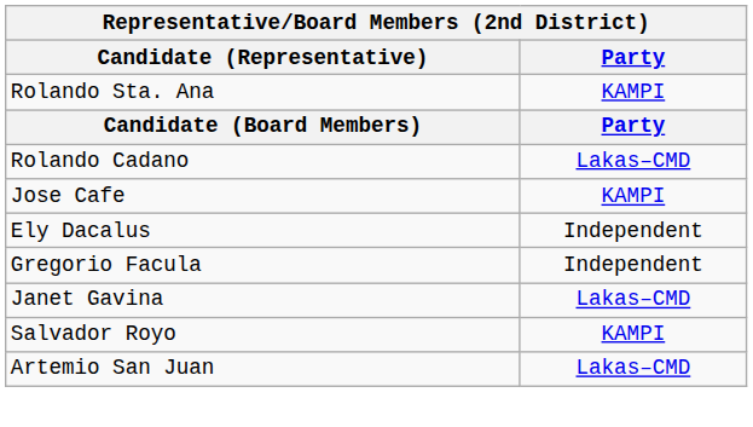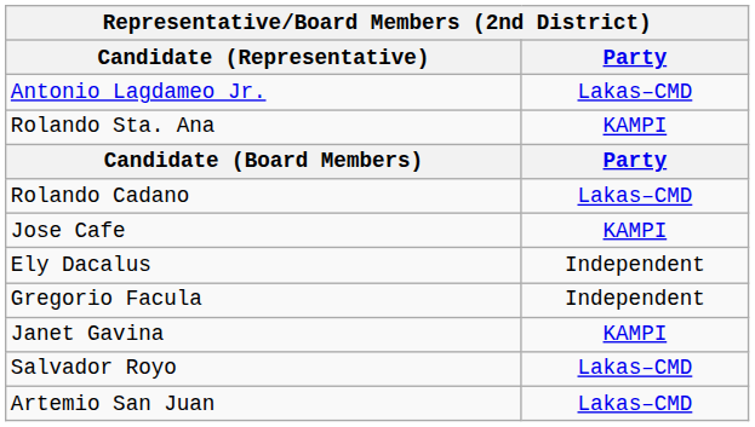 <table class="wikitable" style="width:35em">
 <tr>
 <th colspan=2>Representative/Board Members (2nd District)</th>
 </tr>
 <tr>
 <th>Candidate (Representative)</th>
 <th><a href='#'>Party</a></th>
+</tr>
+<tr>
+<td><a href='#'>Antonio Lagdameo Jr.</a></td>
+<td align="center"><a href='#'>Lakas–CMD</a></td>
 </tr>
 <tr>
 <td>Rolando Sta. Ana</td>
 <td align="center"><a href='#'>KAMPI</a></td>
 </tr>
 <tr>
 <th>Candidate (Board Members)</th>
 <th><a href='#'>Party</a></th>
 </tr>
 <tr>
 <td>Rolando Cadano</td>
 <td align="center"><a href='#'>Lakas–CMD</a></td>
 </tr>
 <tr>
 <td>Jose Cafe</td>
 <td align="center"><a href='#'>KAMPI</a></td>
 </tr>
 <tr>
 <td>Ely Dacalus</td>
 <td align="center">Independent</td>
 </tr>
 <tr>
 <td>Gregorio Facula</td>
 <td align="center">Independent</td>
 </tr>
 <tr>
 <td>Janet Gavina</td>
-<td align="center"><a href='#'>Lakas–CMD</a></td>
+<td align="center"><a href='#'>KAMPI</a></td>
 </tr>
 <tr>
 <td>Salvador Royo</td>
-<td align="center"><a href='#'>KAMPI</a></td>
+<td align="center"><a href='#'>Lakas–CMD</a></td>
 </tr>
 <tr>
 <td>Artemio San Juan</td>
 <td align="center"><a href='#'>Lakas–CMD</a></td>
 </tr>
 </table>
